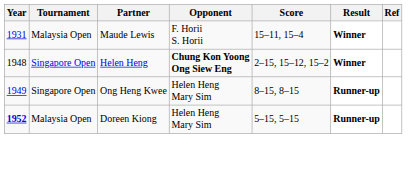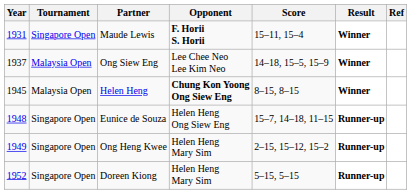 <table class="sortable wikitable" style="font-size:90%;">
 <tr>
 <th>Year</th>
 <th>Tournament</th>
 <th>Partner</th>
 <th>Opponent</th>
 <th>Score</th>
 <th>Result</th>
 <th>Ref</th>
 </tr>
 <tr>
 <td align="center"><a href='#'>1931</a></td>
-<td>Malaysia Open</td>
+<td><a href='#'>Singapore Open</a></td>
 <td> Maude Lewis</td>
-<td> F. Horii<br> S. Horii</td>
+<td><strong> F. Horii<br> S. Horii</strong></td>
 <td>15–11, 15–4</td>
 <td style="text-align:left; background:white"> <strong>Winner</strong></td>
 <td style="text-align:center; background:white"></td>
 </tr>
 <tr>
-<td align="center">1948</td>
-<td><a href='#'>Singapore Open</a></td>
+<td align="center">1937</td>
+<td><a href='#'>Malaysia Open</a></td>
+<td> Ong Siew Eng</td>
+<td> Lee Chee Neo<br> Lee Kim Neo</td>
+<td>14–18, 15–5, 15–9</td>
+<td style="text-align:left; background:white"> <strong>Winner</strong></td>
+<td style="text-align:center; background:white"></td>
+</tr>
+<tr>
+<td align="center">1945</td>
+<td>Malaysia Open</td>
 <td> <a href='#'>Helen Heng</a></td>
 <td><strong> Chung Kon Yoong<br> Ong Siew Eng</strong></td>
-<td>2–15, 15–12, 15–2</td>
+<td>8–15, 8–15</td>
 <td style="text-align:left; background:white"> <strong>Winner</strong></td>
+<td style="text-align:center; background:white"></td>
+</tr>
+<tr>
+<td align="center"><a href='#'>1948</a></td>
+<td>Singapore Open</td>
+<td> Eunice de Souza</td>
+<td> Helen Heng<br> Ong Siew Eng</td>
+<td>15–7, 14–18, 11–15</td>
+<td style="text-align:left; background:white"> <strong>Runner-up</strong></td>
 <td style="text-align:center; background:white"></td>
 </tr>
 <tr>
 <td align="center"><a href='#'>1949</a></td>
 <td>Singapore Open</td>
 <td> Ong Heng Kwee</td>
 <td> Helen Heng<br> Mary Sim</td>
-<td>8–15, 8–15</td>
+<td>2–15, 15–12, 15–2</td>
 <td style="text-align:left; background:white"> <strong>Runner-up</strong></td>
 <td style="text-align:center; background:white"></td>
 </tr>
 <tr>
-<td align="center"><strong><a href='#'>1952</a></strong></td>
-<td>Malaysia Open</td>
+<td align="center"><a href='#'>1952</a></td>
+<td>Singapore Open</td>
 <td> Doreen Kiong</td>
 <td> Helen Heng<br> Mary Sim</td>
 <td>5–15, 5–15</td>
 <td style="text-align:left; background:white"> <strong>Runner-up</strong></td>
 <td style="text-align:center; background:white"></td>
 </tr>
 </table>
